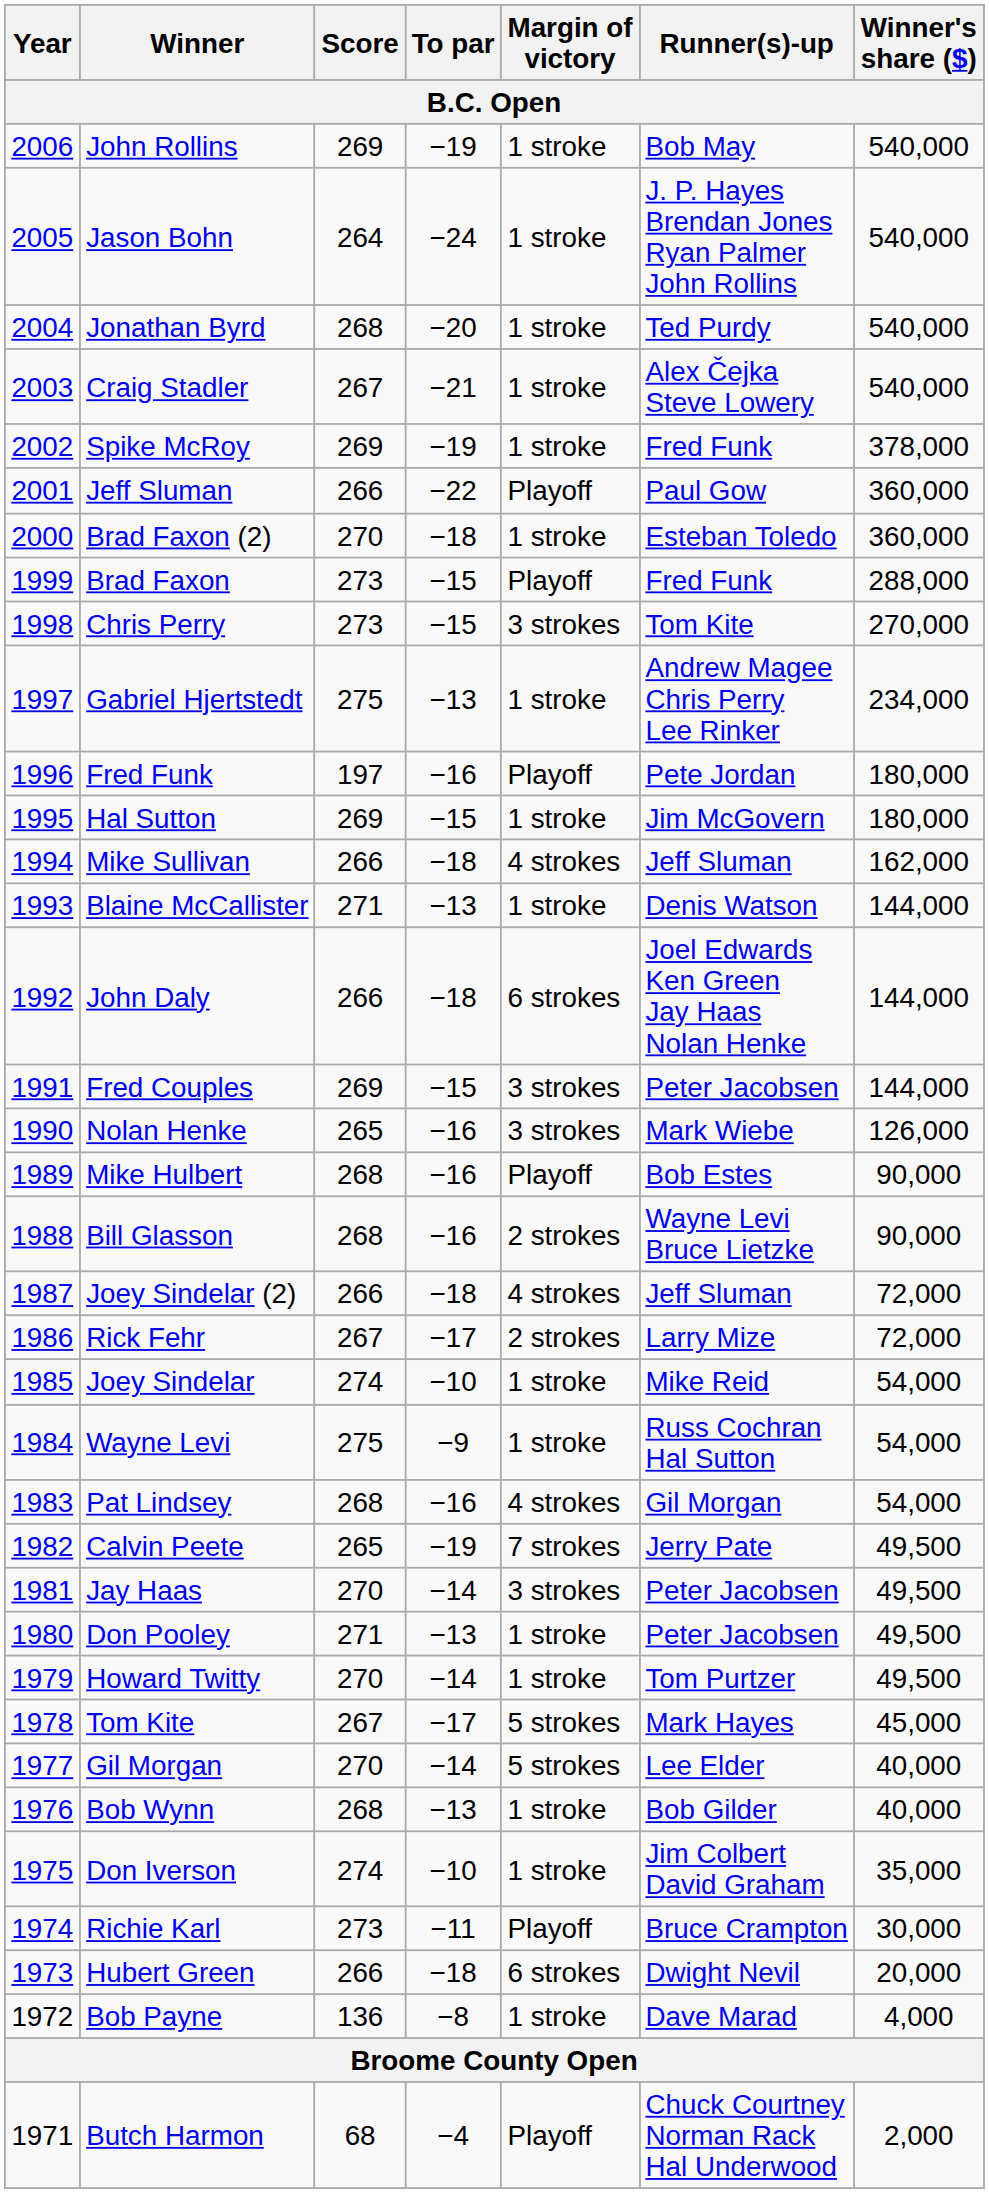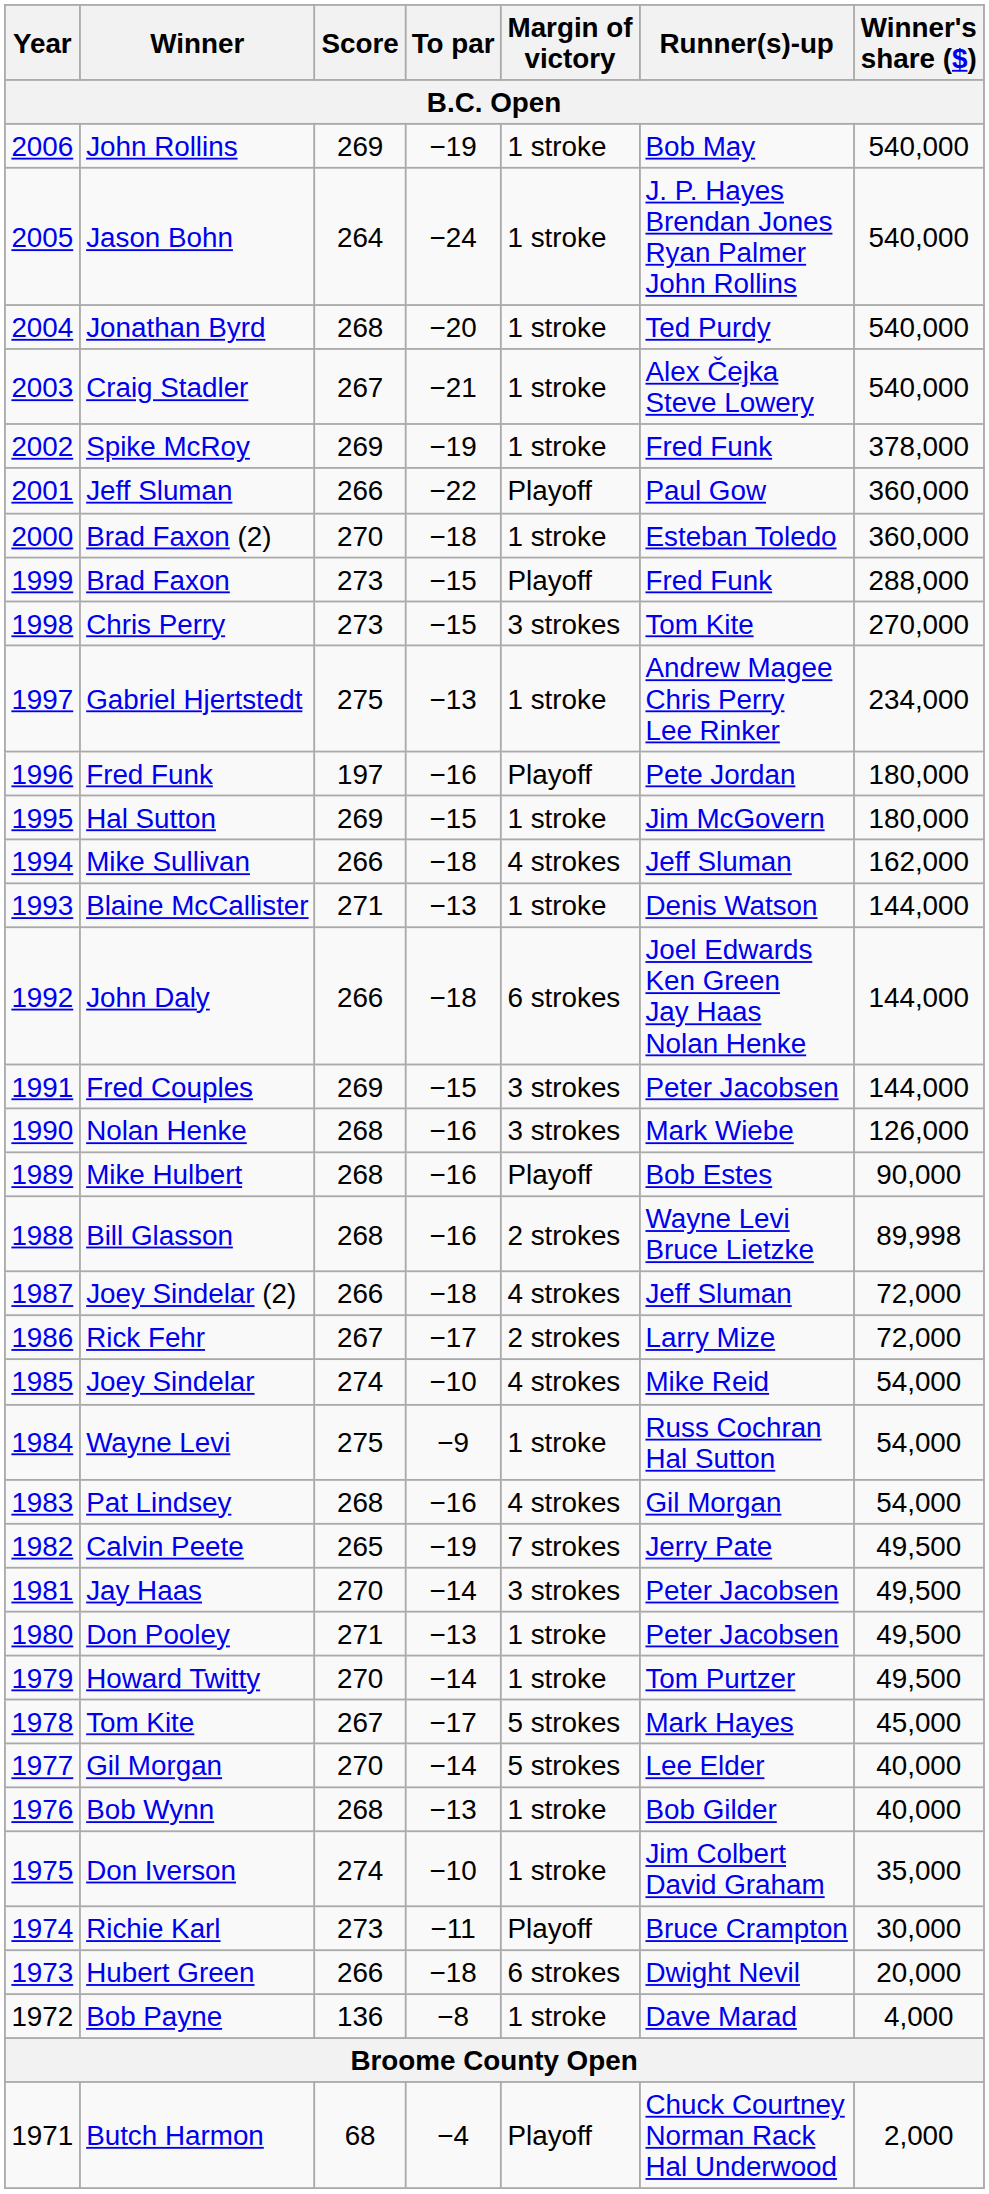 <table class=wikitable style="font-size:95%">
 <tr>
 <th>Year</th>
 <th>Winner</th>
 <th>Score</th>
 <th>To par</th>
 <th>Margin of<br>victory</th>
 <th>Runner(s)-up</th>
 <th>Winner's<br>share (<a href='#'>$</a>)</th>
 </tr>
 <tr>
 <th colspan=8>B.C. Open</th>
 </tr>
 <tr>
 <td><a href='#'>2006</a></td>
 <td> <a href='#'>John Rollins</a></td>
 <td align=center>269</td>
 <td align=center>−19</td>
 <td>1 stroke</td>
 <td> <a href='#'>Bob May</a></td>
 <td align=center>540,000</td>
 </tr>
 <tr>
 <td><a href='#'>2005</a></td>
 <td> <a href='#'>Jason Bohn</a></td>
 <td align=center>264</td>
 <td align=center>−24</td>
 <td>1 stroke</td>
 <td> <a href='#'>J. P. Hayes</a><br> <a href='#'>Brendan Jones</a><br> <a href='#'>Ryan Palmer</a><br> <a href='#'>John Rollins</a></td>
 <td align=center>540,000</td>
 </tr>
 <tr>
 <td><a href='#'>2004</a></td>
 <td> <a href='#'>Jonathan Byrd</a></td>
 <td align=center>268</td>
 <td align=center>−20</td>
 <td>1 stroke</td>
 <td> <a href='#'>Ted Purdy</a></td>
 <td align=center>540,000</td>
 </tr>
 <tr>
 <td><a href='#'>2003</a></td>
 <td> <a href='#'>Craig Stadler</a></td>
 <td align=center>267</td>
 <td align=center>−21</td>
 <td>1 stroke</td>
 <td> <a href='#'>Alex Čejka</a><br> <a href='#'>Steve Lowery</a></td>
 <td align=center>540,000</td>
 </tr>
 <tr>
 <td><a href='#'>2002</a></td>
 <td> <a href='#'>Spike McRoy</a></td>
 <td align=center>269</td>
 <td align=center>−19</td>
 <td>1 stroke</td>
 <td> <a href='#'>Fred Funk</a></td>
 <td align=center>378,000</td>
 </tr>
 <tr>
 <td><a href='#'>2001</a></td>
 <td> <a href='#'>Jeff Sluman</a></td>
 <td align=center>266</td>
 <td align=center>−22</td>
 <td>Playoff</td>
 <td> <a href='#'>Paul Gow</a></td>
 <td align=center>360,000</td>
 </tr>
 <tr>
 <td><a href='#'>2000</a></td>
 <td> <a href='#'>Brad Faxon</a> (2)</td>
 <td align=center>270</td>
 <td align=center>−18</td>
 <td>1 stroke</td>
 <td> <a href='#'>Esteban Toledo</a></td>
 <td align=center>360,000</td>
 </tr>
 <tr>
 <td><a href='#'>1999</a></td>
 <td> <a href='#'>Brad Faxon</a></td>
 <td align=center>273</td>
 <td align=center>−15</td>
 <td>Playoff</td>
 <td> <a href='#'>Fred Funk</a></td>
 <td align=center>288,000</td>
 </tr>
 <tr>
 <td><a href='#'>1998</a></td>
 <td> <a href='#'>Chris Perry</a></td>
 <td align=center>273</td>
 <td align=center>−15</td>
 <td>3 strokes</td>
 <td> <a href='#'>Tom Kite</a></td>
 <td align=center>270,000</td>
 </tr>
 <tr>
 <td><a href='#'>1997</a></td>
 <td> <a href='#'>Gabriel Hjertstedt</a></td>
 <td align=center>275</td>
 <td align=center>−13</td>
 <td>1 stroke</td>
 <td> <a href='#'>Andrew Magee</a><br> <a href='#'>Chris Perry</a><br> <a href='#'>Lee Rinker</a></td>
 <td align=center>234,000</td>
 </tr>
 <tr>
 <td><a href='#'>1996</a></td>
 <td> <a href='#'>Fred Funk</a></td>
 <td align=center>197</td>
 <td align=center>−16</td>
 <td>Playoff</td>
 <td> <a href='#'>Pete Jordan</a></td>
 <td align=center>180,000</td>
 </tr>
 <tr>
 <td><a href='#'>1995</a></td>
 <td> <a href='#'>Hal Sutton</a></td>
 <td align=center>269</td>
 <td align=center>−15</td>
 <td>1 stroke</td>
 <td> <a href='#'>Jim McGovern</a></td>
 <td align=center>180,000</td>
 </tr>
 <tr>
 <td><a href='#'>1994</a></td>
 <td> <a href='#'>Mike Sullivan</a></td>
 <td align=center>266</td>
 <td align=center>−18</td>
 <td>4 strokes</td>
 <td> <a href='#'>Jeff Sluman</a></td>
 <td align=center>162,000</td>
 </tr>
 <tr>
 <td><a href='#'>1993</a></td>
 <td> <a href='#'>Blaine McCallister</a></td>
 <td align=center>271</td>
 <td align=center>−13</td>
 <td>1 stroke</td>
 <td> <a href='#'>Denis Watson</a></td>
 <td align=center>144,000</td>
 </tr>
 <tr>
 <td><a href='#'>1992</a></td>
 <td> <a href='#'>John Daly</a></td>
 <td align=center>266</td>
 <td align=center>−18</td>
 <td>6 strokes</td>
 <td> <a href='#'>Joel Edwards</a><br> <a href='#'>Ken Green</a><br> <a href='#'>Jay Haas</a><br> <a href='#'>Nolan Henke</a></td>
 <td align=center>144,000</td>
 </tr>
 <tr>
 <td><a href='#'>1991</a></td>
 <td> <a href='#'>Fred Couples</a></td>
 <td align=center>269</td>
 <td align=center>−15</td>
 <td>3 strokes</td>
 <td> <a href='#'>Peter Jacobsen</a></td>
 <td align=center>144,000</td>
 </tr>
 <tr>
 <td><a href='#'>1990</a></td>
 <td> <a href='#'>Nolan Henke</a></td>
-<td align=center>265</td>
+<td align=center>268</td>
 <td align=center>−16</td>
 <td>3 strokes</td>
 <td> <a href='#'>Mark Wiebe</a></td>
 <td align=center>126,000</td>
 </tr>
 <tr>
 <td><a href='#'>1989</a></td>
 <td> <a href='#'>Mike Hulbert</a></td>
 <td align=center>268</td>
 <td align=center>−16</td>
 <td>Playoff</td>
 <td> <a href='#'>Bob Estes</a></td>
 <td align=center>90,000</td>
 </tr>
 <tr>
 <td><a href='#'>1988</a></td>
 <td> <a href='#'>Bill Glasson</a></td>
 <td align=center>268</td>
 <td align=center>−16</td>
 <td>2 strokes</td>
 <td> <a href='#'>Wayne Levi</a><br> <a href='#'>Bruce Lietzke</a></td>
-<td align=center>90,000</td>
+<td align=center>89,998</td>
 </tr>
 <tr>
 <td><a href='#'>1987</a></td>
 <td> <a href='#'>Joey Sindelar</a> (2)</td>
 <td align=center>266</td>
 <td align=center>−18</td>
 <td>4 strokes</td>
 <td> <a href='#'>Jeff Sluman</a></td>
 <td align=center>72,000</td>
 </tr>
 <tr>
 <td><a href='#'>1986</a></td>
 <td> <a href='#'>Rick Fehr</a></td>
 <td align=center>267</td>
 <td align=center>−17</td>
 <td>2 strokes</td>
 <td> <a href='#'>Larry Mize</a></td>
 <td align=center>72,000</td>
 </tr>
 <tr>
 <td><a href='#'>1985</a></td>
 <td> <a href='#'>Joey Sindelar</a></td>
 <td align=center>274</td>
 <td align=center>−10</td>
-<td>1 stroke</td>
+<td>4 strokes</td>
 <td> <a href='#'>Mike Reid</a></td>
 <td align=center>54,000</td>
 </tr>
 <tr>
 <td><a href='#'>1984</a></td>
 <td> <a href='#'>Wayne Levi</a></td>
 <td align=center>275</td>
 <td align=center>−9</td>
 <td>1 stroke</td>
 <td> <a href='#'>Russ Cochran</a><br> <a href='#'>Hal Sutton</a></td>
 <td align=center>54,000</td>
 </tr>
 <tr>
 <td><a href='#'>1983</a></td>
 <td> <a href='#'>Pat Lindsey</a></td>
 <td align=center>268</td>
 <td align=center>−16</td>
 <td>4 strokes</td>
 <td> <a href='#'>Gil Morgan</a></td>
 <td align=center>54,000</td>
 </tr>
 <tr>
 <td><a href='#'>1982</a></td>
 <td> <a href='#'>Calvin Peete</a></td>
 <td align=center>265</td>
 <td align=center>−19</td>
 <td>7 strokes</td>
 <td> <a href='#'>Jerry Pate</a></td>
 <td align=center>49,500</td>
 </tr>
 <tr>
 <td><a href='#'>1981</a></td>
 <td> <a href='#'>Jay Haas</a></td>
 <td align=center>270</td>
 <td align=center>−14</td>
 <td>3 strokes</td>
 <td> <a href='#'>Peter Jacobsen</a></td>
 <td align=center>49,500</td>
 </tr>
 <tr>
 <td><a href='#'>1980</a></td>
 <td> <a href='#'>Don Pooley</a></td>
 <td align=center>271</td>
 <td align=center>−13</td>
 <td>1 stroke</td>
 <td> <a href='#'>Peter Jacobsen</a></td>
 <td align=center>49,500</td>
 </tr>
 <tr>
 <td><a href='#'>1979</a></td>
 <td> <a href='#'>Howard Twitty</a></td>
 <td align=center>270</td>
 <td align=center>−14</td>
 <td>1 stroke</td>
 <td> <a href='#'>Tom Purtzer</a></td>
 <td align=center>49,500</td>
 </tr>
 <tr>
 <td><a href='#'>1978</a></td>
 <td> <a href='#'>Tom Kite</a></td>
 <td align=center>267</td>
 <td align=center>−17</td>
 <td>5 strokes</td>
 <td> <a href='#'>Mark Hayes</a></td>
 <td align=center>45,000</td>
 </tr>
 <tr>
 <td><a href='#'>1977</a></td>
 <td> <a href='#'>Gil Morgan</a></td>
 <td align=center>270</td>
 <td align=center>−14</td>
 <td>5 strokes</td>
 <td> <a href='#'>Lee Elder</a></td>
 <td align=center>40,000</td>
 </tr>
 <tr>
 <td><a href='#'>1976</a></td>
 <td> <a href='#'>Bob Wynn</a></td>
 <td align=center>268</td>
 <td align=center>−13</td>
 <td>1 stroke</td>
 <td> <a href='#'>Bob Gilder</a></td>
 <td align=center>40,000</td>
 </tr>
 <tr>
 <td><a href='#'>1975</a></td>
 <td> <a href='#'>Don Iverson</a></td>
 <td align=center>274</td>
 <td align=center>−10</td>
 <td>1 stroke</td>
 <td> <a href='#'>Jim Colbert</a><br> <a href='#'>David Graham</a></td>
 <td align=center>35,000</td>
 </tr>
 <tr>
 <td><a href='#'>1974</a></td>
 <td> <a href='#'>Richie Karl</a></td>
 <td align=center>273</td>
 <td align=center>−11</td>
 <td>Playoff</td>
 <td> <a href='#'>Bruce Crampton</a></td>
 <td align=center>30,000</td>
 </tr>
 <tr>
 <td><a href='#'>1973</a></td>
 <td> <a href='#'>Hubert Green</a></td>
 <td align=center>266</td>
 <td align=center>−18</td>
 <td>6 strokes</td>
 <td> <a href='#'>Dwight Nevil</a></td>
 <td align=center>20,000</td>
 </tr>
 <tr>
 <td>1972</td>
 <td> <a href='#'>Bob Payne</a></td>
 <td align=center>136</td>
 <td align=center>−8</td>
 <td>1 stroke</td>
 <td> <a href='#'>Dave Marad</a></td>
 <td align=center>4,000</td>
 </tr>
 <tr>
 <th colspan=8>Broome County Open</th>
 </tr>
 <tr>
 <td>1971</td>
 <td> <a href='#'>Butch Harmon</a></td>
 <td align=center>68</td>
 <td align=center>−4</td>
 <td>Playoff</td>
 <td> <a href='#'>Chuck Courtney</a><br> <a href='#'>Norman Rack</a><br> <a href='#'>Hal Underwood</a></td>
 <td align=center>2,000</td>
 </tr>
 </table>
